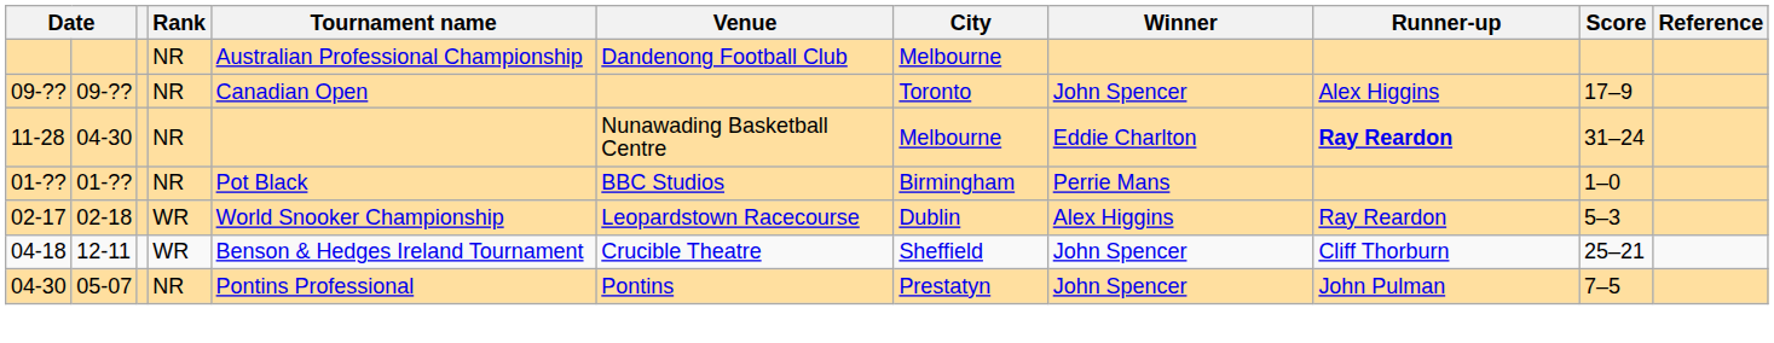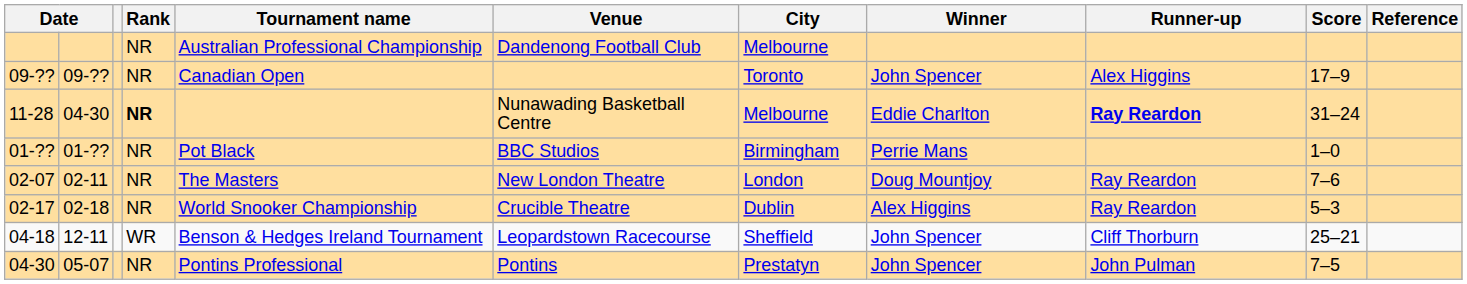 <table class="wikitable" style="font-size: 85%">
 <tr>
 <th colspan="2" width=40 align="center">Date</th>
 <th></th>
 <th>Rank</th>
 <th width=235>Tournament name</th>
 <th width=180>Venue</th>
 <th width=90>City</th>
 <th width=160>Winner</th>
 <th width=160>Runner-up</th>
 <th width=40>Score</th>
 <th width=20>Reference</th>
 </tr>
 <tr bgcolor="#ffdf9f">
 <td></td>
 <td></td>
 <td></td>
 <td>NR</td>
 <td><a href='#'>Australian Professional Championship</a></td>
 <td><a href='#'>Dandenong Football Club</a></td>
 <td><a href='#'>Melbourne</a></td>
 <td></td>
 <td></td>
 <td></td>
 <td></td>
 </tr>
 <tr bgcolor="#ffdf9f">
 <td>09-??</td>
 <td>09-??</td>
 <td></td>
 <td>NR</td>
 <td><a href='#'>Canadian Open</a></td>
 <td></td>
 <td><a href='#'>Toronto</a></td>
 <td> <a href='#'>John Spencer</a></td>
 <td> <a href='#'>Alex Higgins</a></td>
 <td>17–9</td>
 <td></td>
 </tr>
 <tr bgcolor="#ffdf9f">
 <td>11-28</td>
 <td>04-30</td>
 <td></td>
-<td>NR</td>
+<td><strong>NR</strong></td>
 <td></td>
 <td>Nunawading Basketball Centre</td>
 <td><a href='#'>Melbourne</a></td>
 <td> <a href='#'>Eddie Charlton</a></td>
 <td><strong> <a href='#'>Ray Reardon</a></strong></td>
 <td>31–24</td>
 <td></td>
 </tr>
 <tr bgcolor="#ffdf9f">
 <td>01-??</td>
 <td>01-??</td>
 <td></td>
 <td>NR</td>
 <td><a href='#'>Pot Black</a></td>
 <td><a href='#'>BBC Studios</a></td>
 <td><a href='#'>Birmingham</a></td>
 <td> <a href='#'>Perrie Mans</a></td>
 <td></td>
 <td>1–0</td>
 <td></td>
 </tr>
 <tr bgcolor="#ffdf9f">
+<td>02-07</td>
+<td>02-11</td>
+<td></td>
+<td>NR</td>
+<td><a href='#'>The Masters</a></td>
+<td><a href='#'>New London Theatre</a></td>
+<td><a href='#'>London</a></td>
+<td> <a href='#'>Doug Mountjoy</a></td>
+<td> <a href='#'>Ray Reardon</a></td>
+<td>7–6</td>
+<td></td>
+</tr>
+<tr bgcolor="#ffdf9f">
 <td>02-17</td>
 <td>02-18</td>
 <td></td>
-<td>WR</td>
+<td>NR</td>
 <td><a href='#'>World Snooker Championship</a></td>
-<td><a href='#'>Leopardstown Racecourse</a></td>
+<td><a href='#'>Crucible Theatre</a></td>
 <td><a href='#'>Dublin</a></td>
 <td> <a href='#'>Alex Higgins</a></td>
 <td> <a href='#'>Ray Reardon</a></td>
 <td>5–3</td>
 <td></td>
 </tr>
 <tr>
 <td>04-18</td>
 <td>12-11</td>
 <td></td>
 <td>WR</td>
 <td><a href='#'>Benson & Hedges Ireland Tournament</a></td>
-<td><a href='#'>Crucible Theatre</a></td>
+<td><a href='#'>Leopardstown Racecourse</a></td>
 <td><a href='#'>Sheffield</a></td>
 <td> <a href='#'>John Spencer</a></td>
 <td> <a href='#'>Cliff Thorburn</a></td>
 <td>25–21</td>
 <td></td>
 </tr>
 <tr bgcolor="#ffdf9f">
 <td>04-30</td>
 <td>05-07</td>
 <td></td>
 <td>NR</td>
 <td><a href='#'>Pontins Professional</a></td>
 <td><a href='#'>Pontins</a></td>
 <td><a href='#'>Prestatyn</a></td>
 <td> <a href='#'>John Spencer</a></td>
 <td> <a href='#'>John Pulman</a></td>
 <td>7–5</td>
 <td></td>
 </tr>
 </table>
